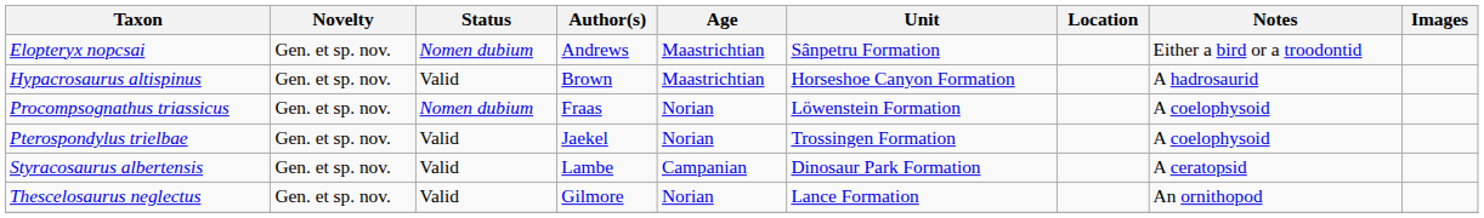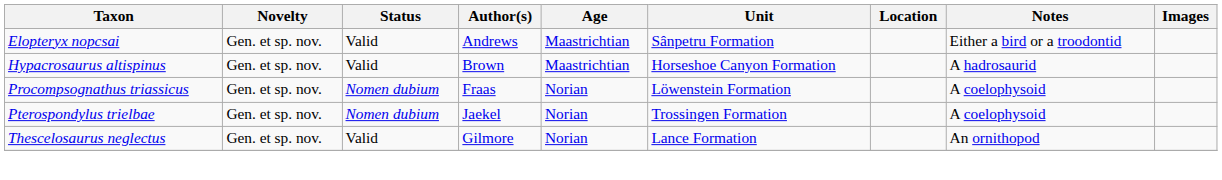 <table class="wikitable sortable" align="center" width="100%">
 <tr>
 <th>Taxon</th>
 <th>Novelty</th>
 <th>Status</th>
 <th>Author(s)</th>
 <th>Age</th>
 <th>Unit</th>
 <th>Location</th>
 <th>Notes</th>
 <th>Images</th>
 </tr>
 <tr>
 <td><em><a href='#'>Elopteryx nopcsai</a></em></td>
 <td>Gen. et sp. nov.</td>
-<td><em><a href='#'>Nomen dubium</a></em></td>
+<td>Valid</td>
 <td><a href='#'>Andrews</a></td>
 <td><a href='#'>Maastrichtian</a></td>
 <td><a href='#'>Sânpetru Formation</a></td>
 <td></td>
 <td>Either a <a href='#'>bird</a> or a <a href='#'>troodontid</a></td>
 <td></td>
 </tr>
 <tr>
 <td><em><a href='#'>Hypacrosaurus altispinus</a></em></td>
 <td>Gen. et sp. nov.</td>
 <td>Valid</td>
 <td><a href='#'>Brown</a></td>
 <td><a href='#'>Maastrichtian</a></td>
 <td><a href='#'>Horseshoe Canyon Formation</a></td>
 <td></td>
 <td>A <a href='#'>hadrosaurid</a></td>
 <td></td>
 </tr>
 <tr>
 <td><em><a href='#'>Procompsognathus triassicus</a></em></td>
 <td>Gen. et sp. nov.</td>
 <td><em><a href='#'>Nomen dubium</a></em></td>
 <td><a href='#'>Fraas</a></td>
 <td><a href='#'>Norian</a></td>
 <td><a href='#'>Löwenstein Formation</a></td>
 <td></td>
 <td>A <a href='#'>coelophysoid</a></td>
 <td></td>
 </tr>
 <tr>
 <td><em><a href='#'>Pterospondylus trielbae</a></em></td>
 <td>Gen. et sp. nov.</td>
-<td>Valid</td>
+<td><em><a href='#'>Nomen dubium</a></em></td>
 <td><a href='#'>Jaekel</a></td>
 <td><a href='#'>Norian</a></td>
 <td><a href='#'>Trossingen Formation</a></td>
 <td></td>
 <td>A <a href='#'>coelophysoid</a></td>
-<td></td>
-</tr>
-<tr>
-<td><em><a href='#'>Styracosaurus albertensis</a></em></td>
-<td>Gen. et sp. nov.</td>
-<td>Valid</td>
-<td><a href='#'>Lambe</a></td>
-<td><a href='#'>Campanian</a></td>
-<td><a href='#'>Dinosaur Park Formation</a></td>
-<td></td>
-<td>A <a href='#'>ceratopsid</a></td>
 <td></td>
 </tr>
 <tr>
 <td><em><a href='#'>Thescelosaurus neglectus</a></em></td>
 <td>Gen. et sp. nov.</td>
 <td>Valid</td>
 <td><a href='#'>Gilmore</a></td>
 <td><a href='#'>Norian</a></td>
 <td><a href='#'>Lance Formation</a></td>
 <td></td>
 <td>An <a href='#'>ornithopod</a></td>
 <td></td>
 </tr>
 <tr>
 </tr>
 </table>
